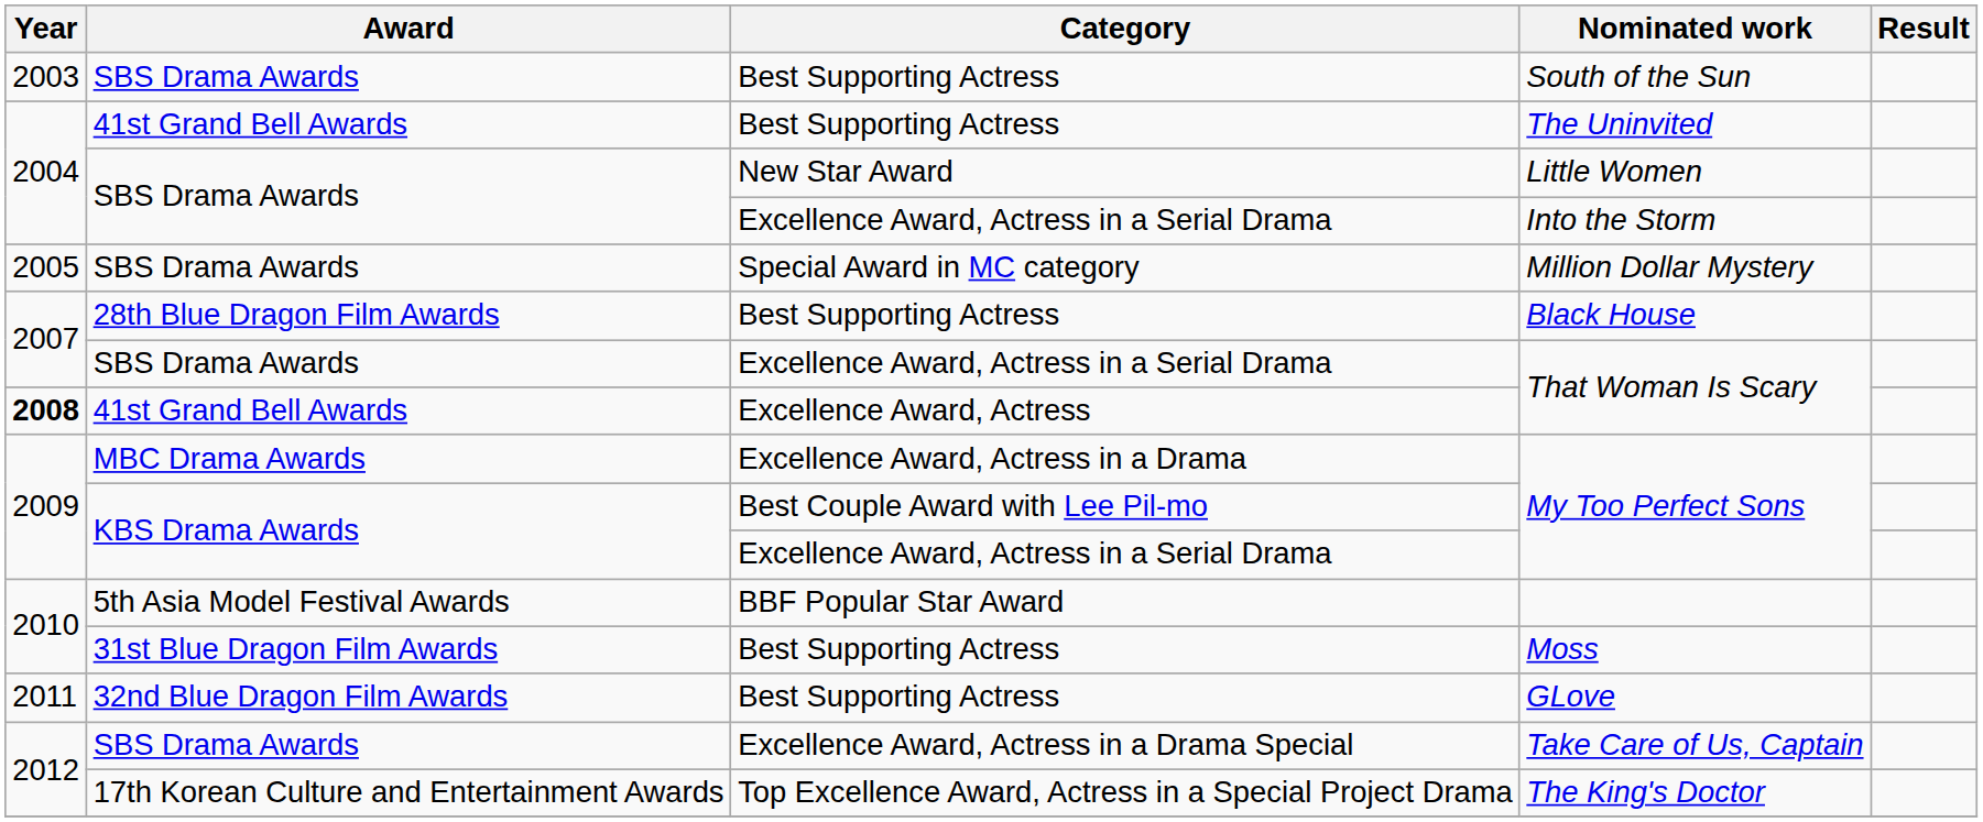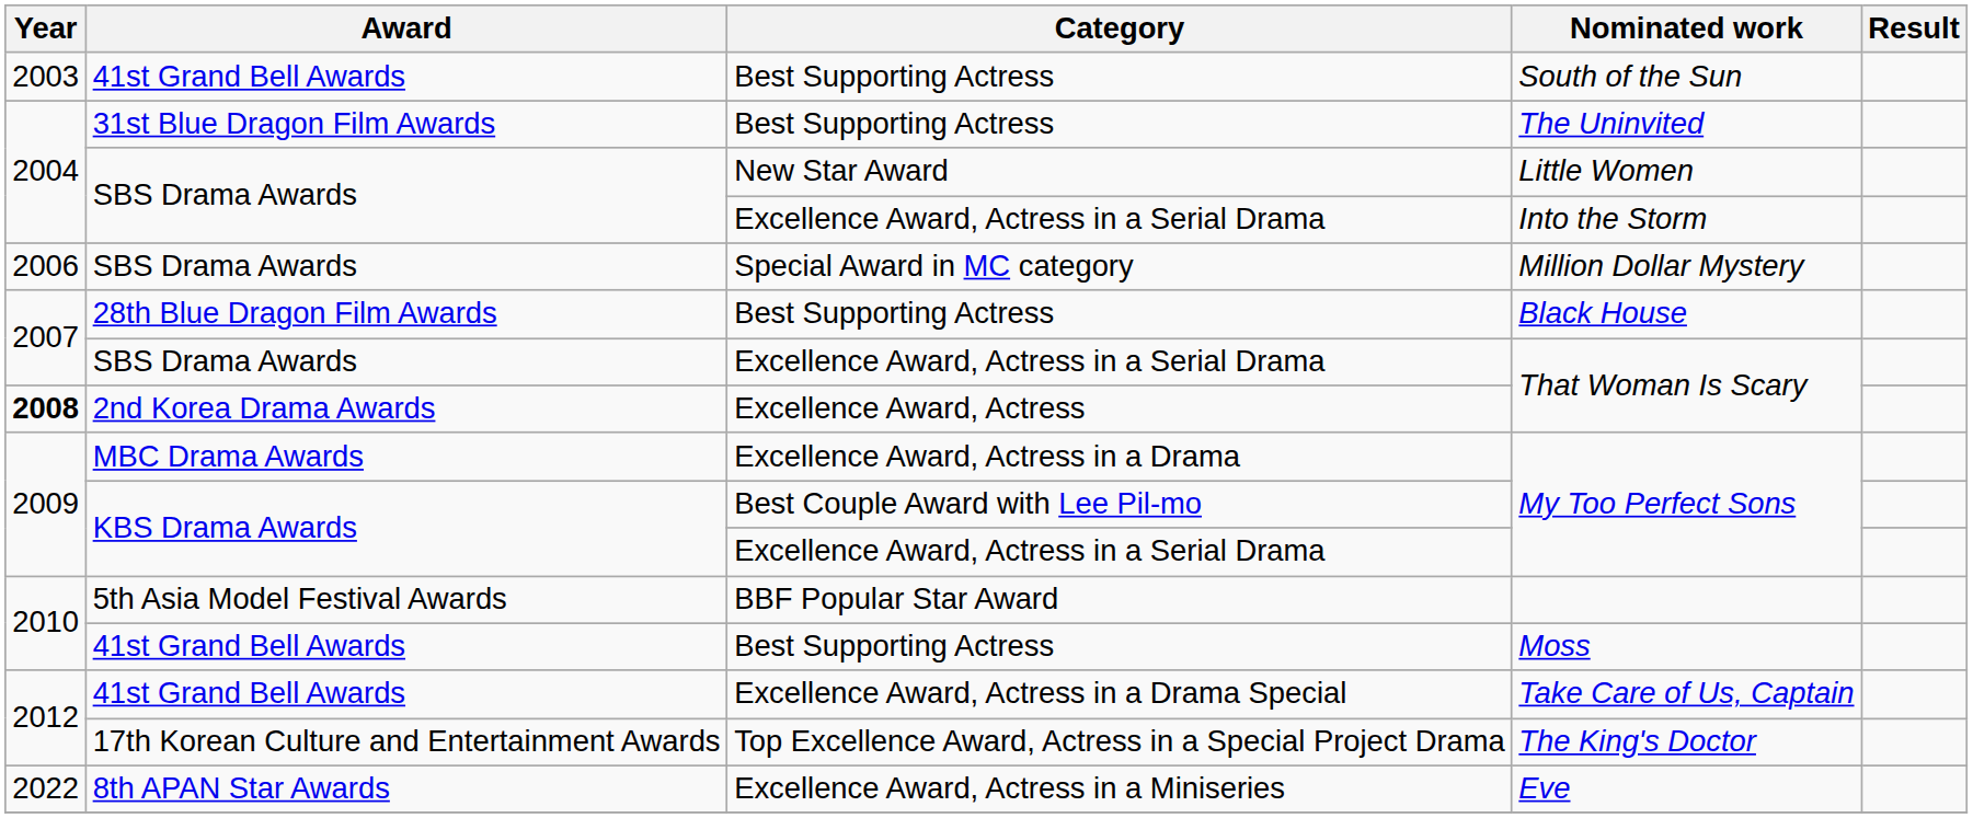 <table class="wikitable sortable">
 <tr>
 <th>Year</th>
 <th>Award</th>
 <th>Category</th>
 <th>Nominated work</th>
 <th>Result</th>
 </tr>
 <tr>
 <td>2003</td>
-<td><a href='#'>SBS Drama Awards</a></td>
+<td><a href='#'>41st Grand Bell Awards</a></td>
 <td>Best Supporting Actress</td>
 <td><em>South of the Sun</em></td>
 <td></td>
 </tr>
 <tr>
 <td rowspan=3>2004</td>
-<td><a href='#'>41st Grand Bell Awards</a></td>
+<td><a href='#'>31st Blue Dragon Film Awards</a></td>
 <td>Best Supporting Actress</td>
 <td><em><a href='#'>The Uninvited</a></em></td>
 <td></td>
 </tr>
 <tr>
 <td rowspan=2>SBS Drama Awards</td>
 <td>New Star Award</td>
 <td><em>Little Women</em></td>
 <td></td>
 </tr>
 <tr>
 <td>Excellence Award, Actress in a Serial Drama</td>
 <td><em>Into the Storm</em></td>
 <td></td>
 </tr>
 <tr>
-<td>2005</td>
+<td>2006</td>
 <td>SBS Drama Awards</td>
 <td>Special Award in <a href='#'>MC</a> category</td>
 <td><em>Million Dollar Mystery</em></td>
 <td></td>
 </tr>
 <tr>
 <td rowspan=2>2007</td>
 <td><a href='#'>28th Blue Dragon Film Awards</a></td>
 <td>Best Supporting Actress</td>
 <td><em><a href='#'>Black House</a></em></td>
 <td></td>
 </tr>
 <tr>
 <td>SBS Drama Awards</td>
 <td>Excellence Award, Actress in a Serial Drama</td>
 <td rowspan=2><em>That Woman Is Scary</em></td>
 <td></td>
 </tr>
 <tr>
 <td><strong>2008</strong></td>
-<td><a href='#'>41st Grand Bell Awards</a></td>
+<td><a href='#'>2nd Korea Drama Awards</a></td>
 <td>Excellence Award, Actress</td>
 <td></td>
 </tr>
 <tr>
 <td rowspan=3>2009</td>
 <td><a href='#'>MBC Drama Awards</a></td>
 <td>Excellence Award, Actress in a Drama</td>
 <td rowspan=3><em><a href='#'>My Too Perfect Sons</a></em></td>
 <td></td>
 </tr>
 <tr>
 <td rowspan=2><a href='#'>KBS Drama Awards</a></td>
 <td>Best Couple Award with <a href='#'>Lee Pil-mo</a></td>
 <td></td>
 </tr>
 <tr>
 <td>Excellence Award, Actress in a Serial Drama</td>
 <td></td>
 </tr>
 <tr>
 <td rowspan=2>2010</td>
 <td>5th Asia Model Festival Awards</td>
 <td>BBF Popular Star Award</td>
 <td></td>
 <td></td>
 </tr>
 <tr>
-<td><a href='#'>31st Blue Dragon Film Awards</a></td>
+<td><a href='#'>41st Grand Bell Awards</a></td>
 <td>Best Supporting Actress</td>
 <td><em><a href='#'>Moss</a></em></td>
 <td></td>
 </tr>
 <tr>
-<td>2011</td>
-<td><a href='#'>32nd Blue Dragon Film Awards</a></td>
-<td>Best Supporting Actress</td>
-<td><em><a href='#'>GLove</a></em></td>
-<td></td>
-</tr>
-<tr>
 <td rowspan=2>2012</td>
-<td><a href='#'>SBS Drama Awards</a></td>
+<td><a href='#'>41st Grand Bell Awards</a></td>
 <td>Excellence Award, Actress in a Drama Special</td>
 <td><em><a href='#'>Take Care of Us, Captain</a></em></td>
 <td></td>
 </tr>
 <tr>
 <td>17th Korean Culture and Entertainment Awards</td>
 <td>Top Excellence Award, Actress in a Special Project Drama</td>
 <td><em><a href='#'>The King's Doctor</a></em></td>
 <td></td>
 </tr>
 <tr>
+<td>2022</td>
+<td><a href='#'>8th APAN Star Awards</a></td>
+<td>Excellence Award, Actress in a Miniseries</td>
+<td><em><a href='#'>Eve</a></em></td>
+<td></td>
+</tr>
+<tr>
 </tr>
 </table>
